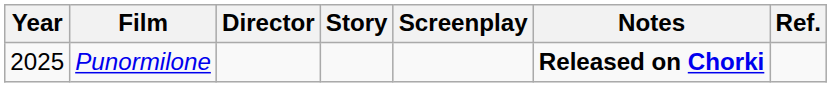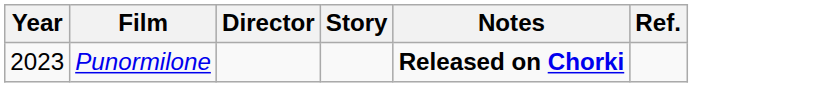 <table class="wikitable">
 <tr>
 <th>Year</th>
 <th>Film</th>
 <th>Director</th>
 <th>Story</th>
-<th>Screenplay</th>
 <th>Notes</th>
 <th>Ref.</th>
 </tr>
 <tr>
-<td>2025</td>
+<td>2023</td>
 <td><em><a href='#'>Punormilone</a></em></td>
-<td></td>
 <td></td>
 <td></td>
 <td><strong>Released on <a href='#'>Chorki</a></strong></td>
 <td></td>
 </tr>
 </table>
